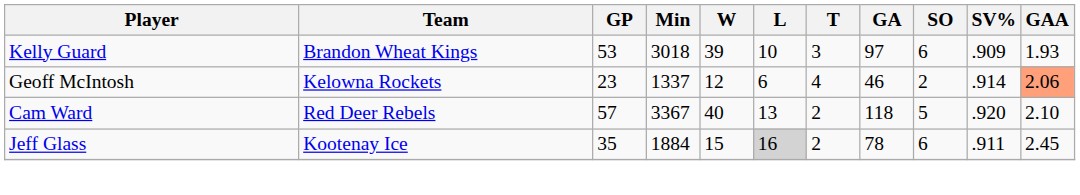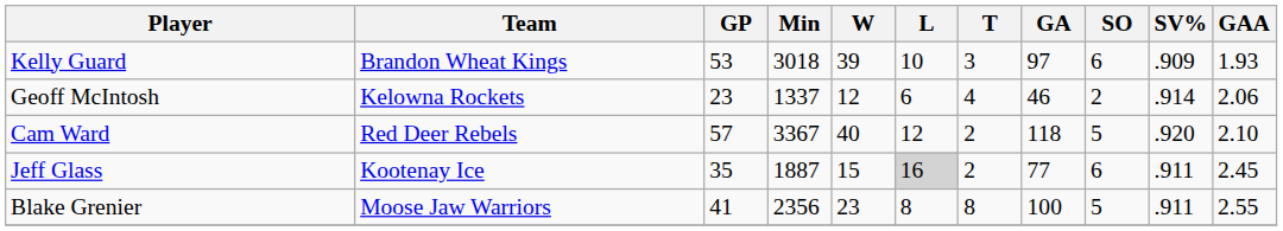 <table class="wikitable">
 <tr>
 <th bgcolor="#DDDDFF" width="27.5%">Player</th>
 <th bgcolor="#DDDDFF" width="27.5%">Team</th>
 <th bgcolor="#DDDDFF" width="5%">GP</th>
 <th bgcolor="#DDDDFF" width="5%">Min</th>
 <th bgcolor="#DDDDFF" width="5%">W</th>
 <th bgcolor="#DDDDFF" width="5%">L</th>
 <th bgcolor="#DDDDFF" width="5%">T</th>
 <th bgcolor="#DDDDFF" width="5%">GA</th>
 <th bgcolor="#DDDDFF" width="5%">SO</th>
 <th bgcolor="#DDDDFF" width="5%">SV%</th>
 <th bgcolor="#DDDDFF" width="5%">GAA</th>
 </tr>
 <tr>
 <td><a href='#'>Kelly Guard</a></td>
 <td><a href='#'>Brandon Wheat Kings</a></td>
 <td>53</td>
 <td>3018</td>
 <td>39</td>
 <td>10</td>
 <td>3</td>
 <td>97</td>
 <td>6</td>
 <td>.909</td>
 <td>1.93</td>
 </tr>
 <tr>
 <td>Geoff McIntosh</td>
 <td><a href='#'>Kelowna Rockets</a></td>
 <td>23</td>
 <td>1337</td>
 <td>12</td>
 <td>6</td>
 <td>4</td>
 <td>46</td>
 <td>2</td>
 <td>.914</td>
-<td style="background: lightsalmon;">2.06</td>
+<td>2.06</td>
 </tr>
 <tr>
 <td><a href='#'>Cam Ward</a></td>
 <td><a href='#'>Red Deer Rebels</a></td>
 <td>57</td>
 <td>3367</td>
 <td>40</td>
-<td>13</td>
+<td>12</td>
 <td>2</td>
 <td>118</td>
 <td>5</td>
 <td>.920</td>
 <td>2.10</td>
 </tr>
 <tr>
 <td><a href='#'>Jeff Glass</a></td>
 <td><a href='#'>Kootenay Ice</a></td>
 <td>35</td>
-<td>1884</td>
+<td>1887</td>
 <td>15</td>
 <td style="background: lightgrey;">16</td>
 <td>2</td>
-<td>78</td>
+<td>77</td>
 <td>6</td>
 <td>.911</td>
 <td>2.45</td>
 </tr>
 <tr>
+<td>Blake Grenier</td>
+<td><a href='#'>Moose Jaw Warriors</a></td>
+<td>41</td>
+<td>2356</td>
+<td>23</td>
+<td>8</td>
+<td>8</td>
+<td>100</td>
+<td>5</td>
+<td>.911</td>
+<td>2.55</td>
+</tr>
+<tr>
 </tr>
 </table>
